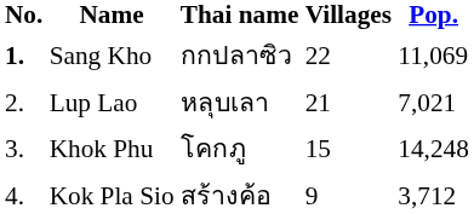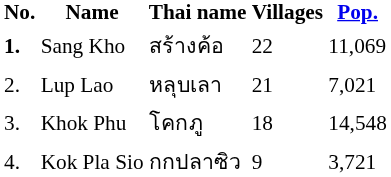 <table>
 <tr>
 <th>No.</th>
 <th>Name</th>
 <th>Thai name</th>
 <th>Villages</th>
 <th><a href='#'>Pop.</a></th>
 </tr>
 <tr>
 <td><strong>1.</strong></td>
 <td>Sang Kho</td>
-<td>กกปลาซิว</td>
+<td>สร้างค้อ</td>
 <td>22</td>
 <td>11,069</td>
 <td></td>
 </tr>
 <tr>
 <td>2.</td>
 <td>Lup Lao</td>
 <td>หลุบเลา</td>
 <td>21</td>
 <td>7,021</td>
 <td></td>
 </tr>
 <tr>
 <td>3.</td>
 <td>Khok Phu</td>
 <td>โคกภู</td>
-<td>15</td>
-<td>14,248</td>
+<td>18</td>
+<td>14,548</td>
 <td></td>
 </tr>
 <tr>
 <td>4.</td>
 <td>Kok Pla Sio</td>
-<td>สร้างค้อ</td>
+<td>กกปลาซิว</td>
 <td>9</td>
-<td>3,712</td>
+<td>3,721</td>
 <td></td>
 </tr>
 </table>
